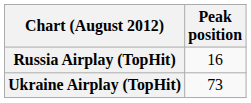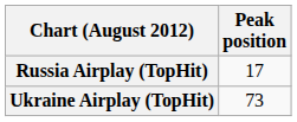 <table class="wikitable sortable plainrowheaders" style="text-align:center">
 <tr>
 <th scope="col">Chart (August 2012)</th>
 <th scope="col">Peak<br> position</th>
 </tr>
 <tr>
 <th scope="row">Russia Airplay (TopHit)</th>
-<td>16</td>
+<td>17</td>
 </tr>
 <tr>
 <th scope="row">Ukraine Airplay (TopHit)</th>
 <td>73</td>
 </tr>
 </table>
